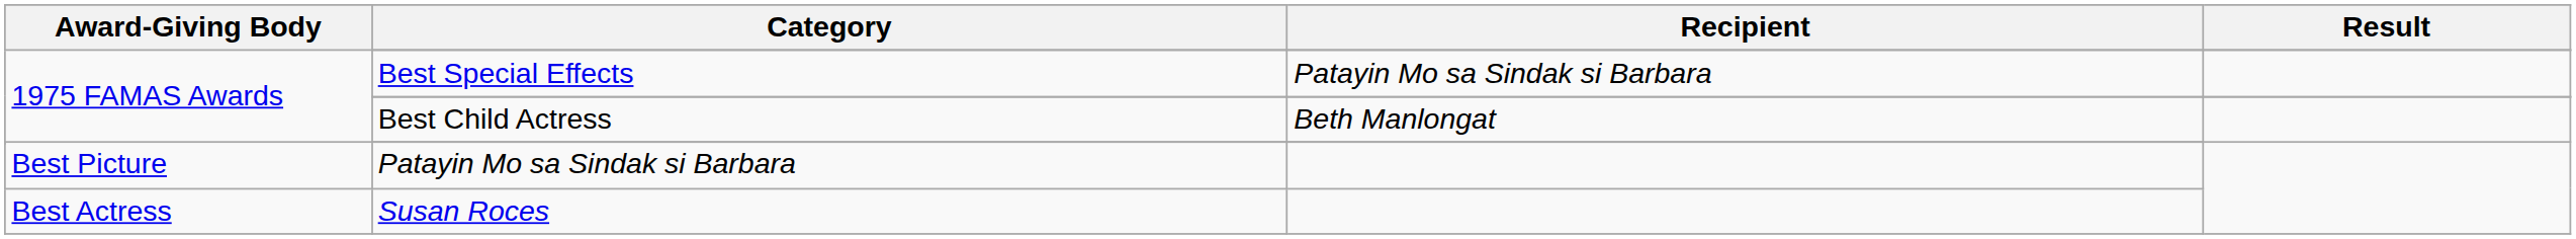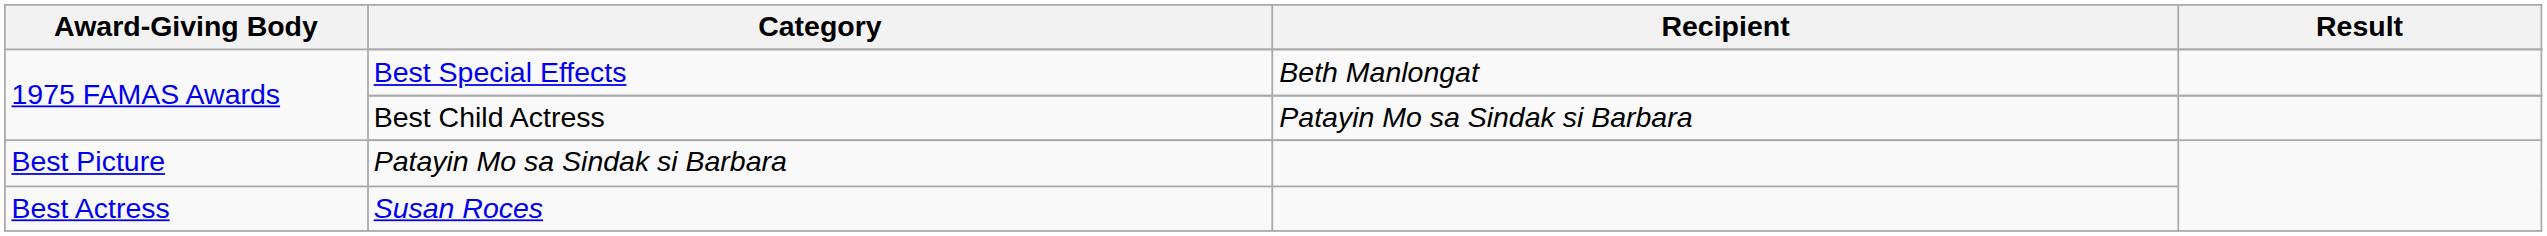 <table | width="90%" class="wikitable sortable">
 <tr>
 <th width="10%">Award-Giving Body</th>
 <th width="25%">Category</th>
 <th width="25%">Recipient</th>
 <th width="10%">Result</th>
 </tr>
 <tr>
 <td rowspan=5><a href='#'>1975 FAMAS Awards</a></td>
 </tr>
 <tr>
 <td><a href='#'>Best Special Effects</a></td>
-<td><em>Patayin Mo sa Sindak si Barbara</em></td>
+<td><em>Beth Manlongat</em></td>
 <td></td>
 </tr>
 <tr>
 </tr>
 <tr>
 <td>Best Child Actress</td>
-<td><em>Beth Manlongat</em></td>
+<td><em>Patayin Mo sa Sindak si Barbara</em></td>
 <td></td>
 </tr>
 <tr>
 </tr>
 <tr>
 <td><a href='#'>Best Picture</a></td>
 <td><em>Patayin Mo sa Sindak si Barbara</em></td>
 <td></td>
 </tr>
 <tr>
 <td><a href='#'>Best Actress</a></td>
 <td><em><a href='#'>Susan Roces</a></em></td>
 <td></td>
 </tr>
 </table>
